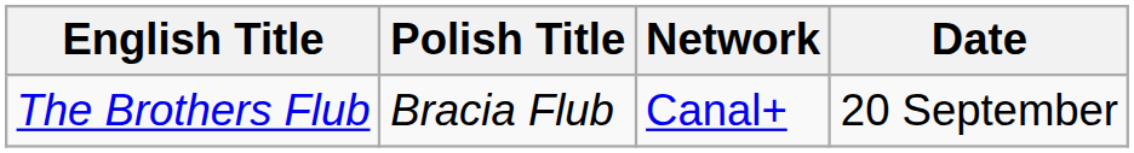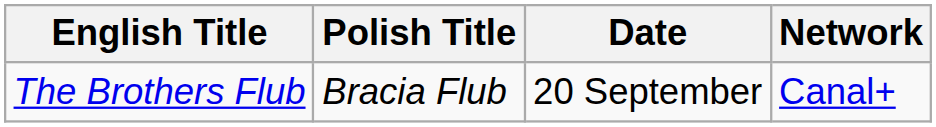 <table class="wikitable">
 <tr>
 <th>English Title</th>
 <th>Polish Title</th>
+<th>Date</th>
 <th>Network</th>
-<th>Date</th>
 </tr>
 <tr>
 <td> <em><a href='#'>The Brothers Flub</a></em></td>
 <td><em>Bracia Flub</em></td>
+<td>20 September</td>
 <td><a href='#'>Canal+</a></td>
-<td>20 September</td>
 </tr>
 </table>
